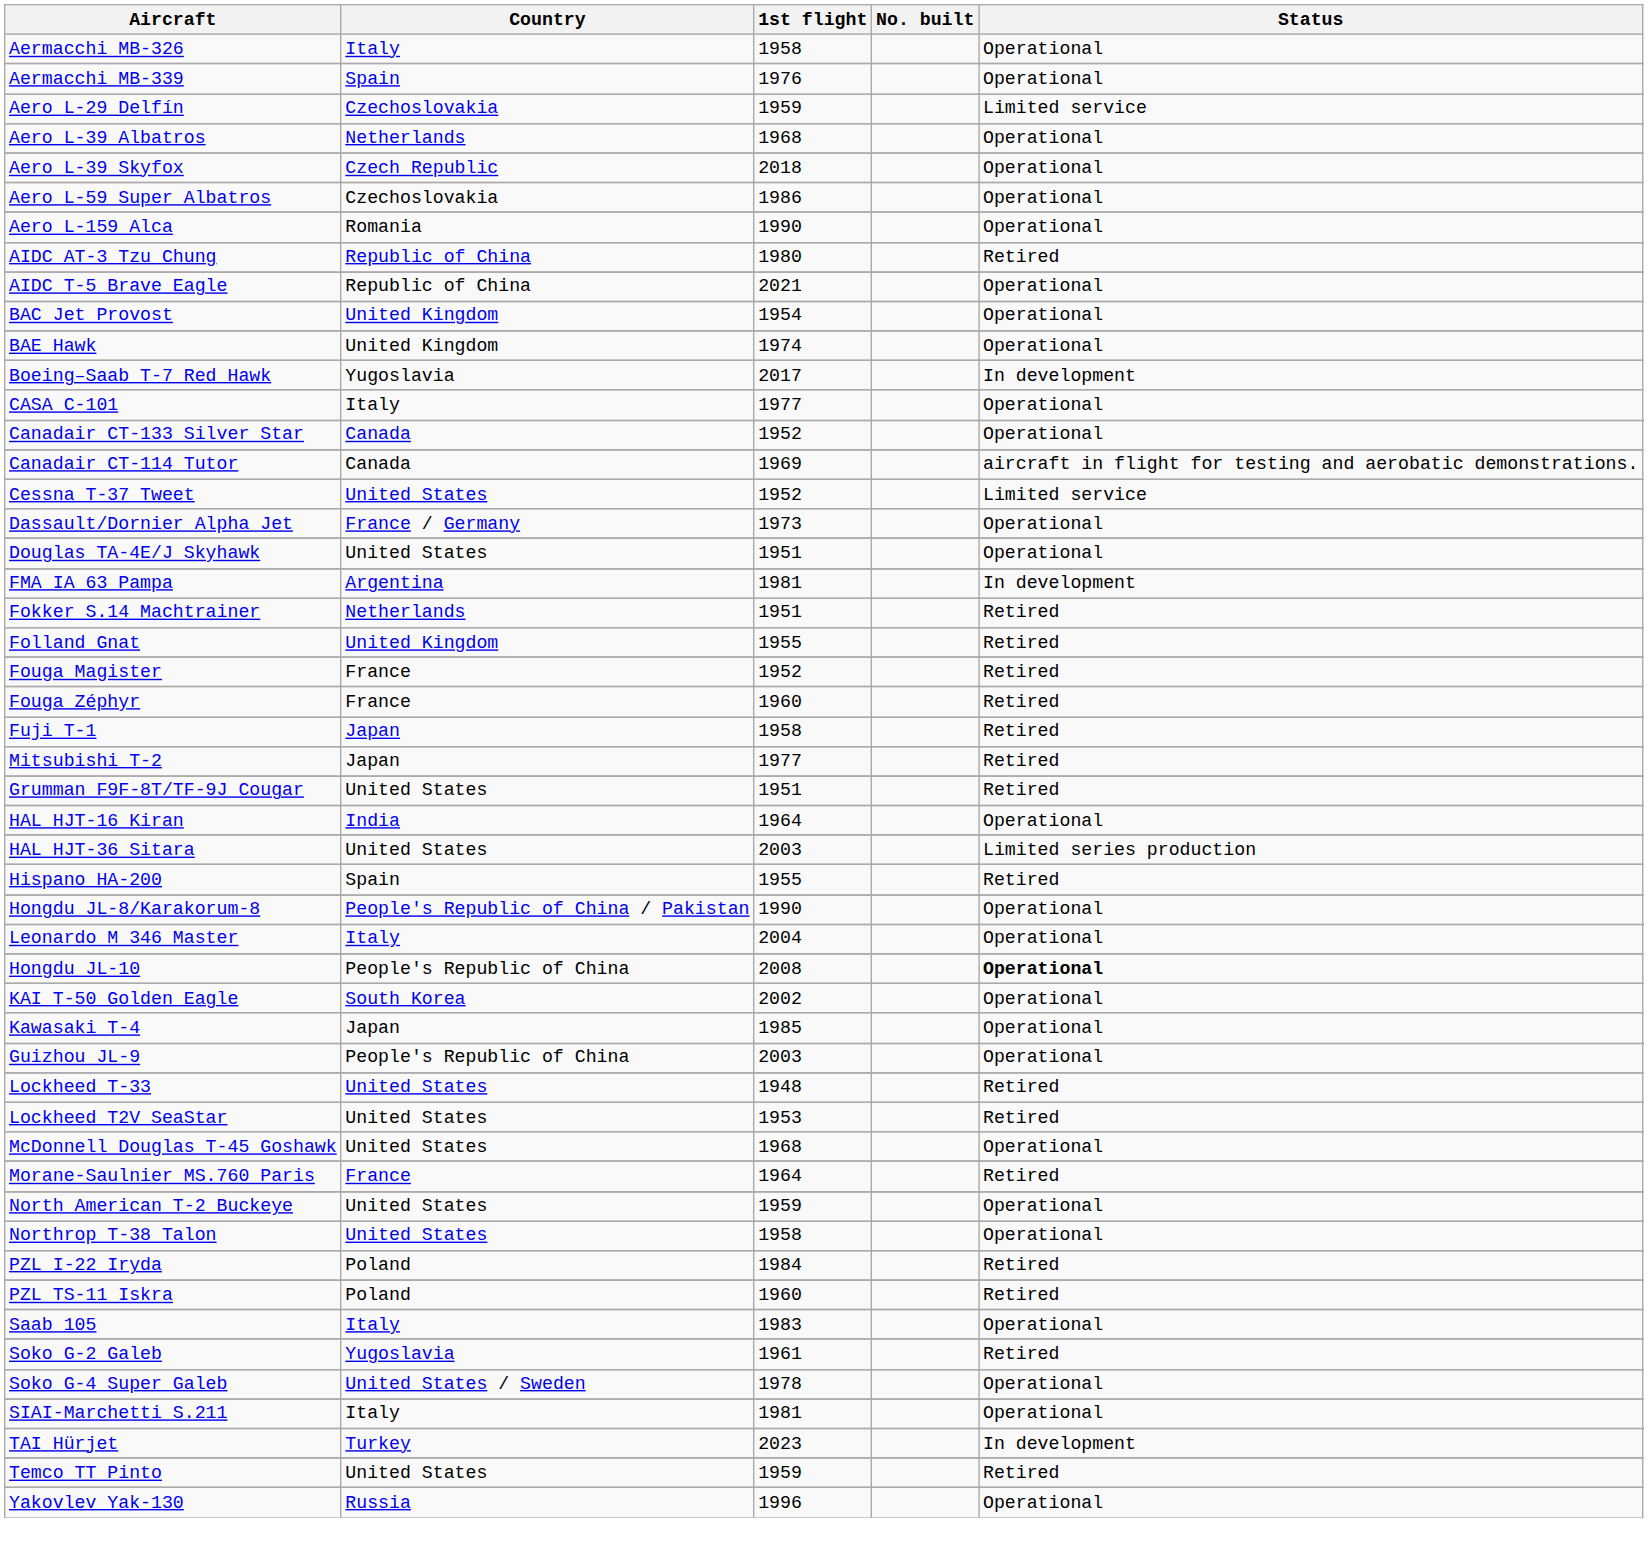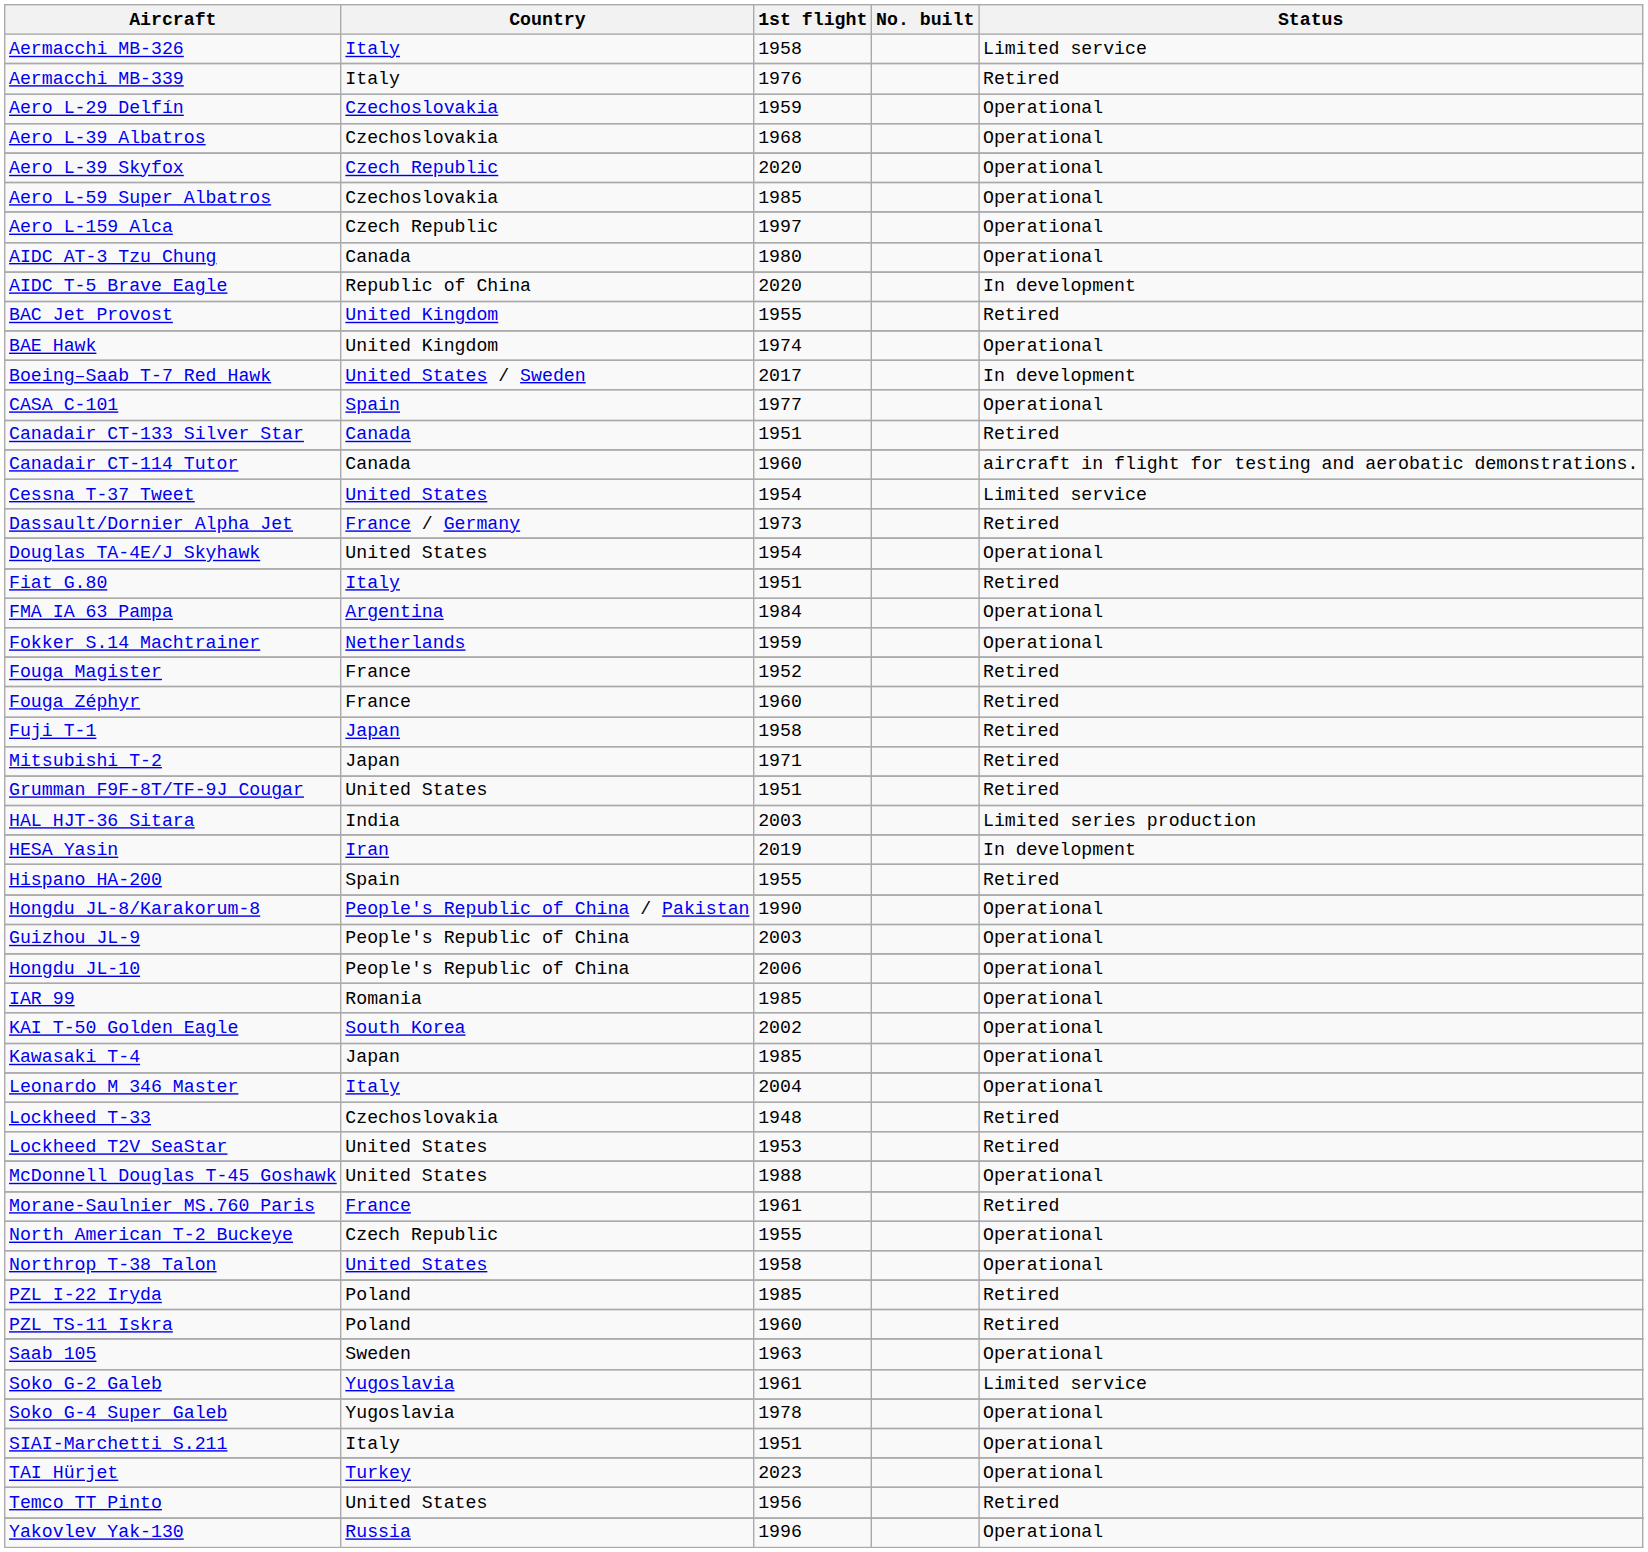 <table class="wikitable sortable">
 <tr>
 <th>Aircraft</th>
 <th>Country</th>
 <th>1st flight</th>
 <th>No. built</th>
 <th>Status</th>
 </tr>
 <tr>
 <td><a href='#'>Aermacchi MB-326</a></td>
 <td><a href='#'>Italy</a></td>
 <td>1958</td>
 <td></td>
-<td>Operational</td>
+<td>Limited service</td>
 </tr>
 <tr>
 </tr>
 <tr>
 <td><a href='#'>Aermacchi MB-339</a></td>
-<td><a href='#'>Spain</a></td>
+<td>Italy</td>
 <td>1976</td>
 <td></td>
-<td>Operational</td>
+<td>Retired</td>
 </tr>
 <tr>
 </tr>
 <tr>
 <td><a href='#'>Aero L-29 Delfín</a></td>
 <td><a href='#'>Czechoslovakia</a></td>
 <td>1959</td>
 <td></td>
-<td>Limited service</td>
+<td>Operational</td>
 </tr>
 <tr>
 </tr>
 <tr>
 <td><a href='#'>Aero L-39 Albatros</a></td>
-<td><a href='#'>Netherlands</a></td>
+<td>Czechoslovakia</td>
 <td>1968</td>
 <td></td>
 <td>Operational</td>
 </tr>
 <tr>
 </tr>
 <tr>
 <td><a href='#'>Aero L-39 Skyfox</a></td>
 <td><a href='#'>Czech Republic</a></td>
-<td>2018</td>
+<td>2020</td>
 <td></td>
 <td>Operational</td>
 </tr>
 <tr>
 </tr>
 <tr>
 <td><a href='#'>Aero L-59 Super Albatros</a></td>
 <td>Czechoslovakia</td>
-<td>1986</td>
+<td>1985</td>
 <td></td>
 <td>Operational</td>
 </tr>
 <tr>
 </tr>
 <tr>
 <td><a href='#'>Aero L-159 Alca</a></td>
-<td>Romania</td>
-<td>1990</td>
+<td>Czech Republic</td>
+<td>1997</td>
 <td></td>
 <td>Operational</td>
 </tr>
 <tr>
 </tr>
 <tr>
 <td><a href='#'>AIDC AT-3 Tzu Chung</a></td>
-<td><a href='#'>Republic of China</a></td>
+<td>Canada</td>
 <td>1980</td>
 <td></td>
-<td>Retired</td>
+<td>Operational</td>
 </tr>
 <tr>
 </tr>
 <tr>
 <td><a href='#'>AIDC T-5 Brave Eagle</a></td>
 <td>Republic of China</td>
-<td>2021</td>
+<td>2020</td>
 <td></td>
-<td>Operational</td>
+<td>In development</td>
 </tr>
 <tr>
 </tr>
 <tr>
 <td><a href='#'>BAC Jet Provost</a></td>
 <td><a href='#'>United Kingdom</a></td>
-<td>1954</td>
+<td>1955</td>
 <td></td>
-<td>Operational</td>
+<td>Retired</td>
 </tr>
 <tr>
 </tr>
 <tr>
 <td><a href='#'>BAE Hawk</a></td>
 <td>United Kingdom</td>
 <td>1974</td>
 <td></td>
 <td>Operational</td>
 </tr>
 <tr>
 </tr>
 <tr>
 <td><a href='#'>Boeing–Saab T-7 Red Hawk</a></td>
-<td>Yugoslavia</td>
+<td><a href='#'>United States</a> / <a href='#'>Sweden</a></td>
 <td>2017</td>
 <td></td>
 <td>In development</td>
 </tr>
 <tr>
 </tr>
 <tr>
 <td><a href='#'>CASA C-101</a></td>
-<td>Italy</td>
+<td><a href='#'>Spain</a></td>
 <td>1977</td>
 <td></td>
 <td>Operational</td>
 </tr>
 <tr>
 </tr>
 <tr>
 <td><a href='#'>Canadair CT-133 Silver Star</a></td>
 <td><a href='#'>Canada</a></td>
-<td>1952</td>
+<td>1951</td>
 <td></td>
-<td>Operational</td>
+<td>Retired</td>
 </tr>
 <tr>
 </tr>
 <tr>
 <td><a href='#'>Canadair CT-114 Tutor</a></td>
 <td>Canada</td>
-<td>1969</td>
+<td>1960</td>
 <td></td>
 <td>aircraft in flight for testing and aerobatic demonstrations.</td>
 </tr>
 <tr>
 </tr>
 <tr>
 <td><a href='#'>Cessna T-37 Tweet</a></td>
 <td><a href='#'>United States</a></td>
-<td>1952</td>
+<td>1954</td>
 <td></td>
 <td>Limited service</td>
 </tr>
 <tr>
 </tr>
 <tr>
 <td><a href='#'>Dassault/Dornier Alpha Jet</a></td>
 <td><a href='#'>France</a> / <a href='#'>Germany</a></td>
 <td>1973</td>
 <td></td>
-<td>Operational</td>
+<td>Retired</td>
 </tr>
 <tr>
 </tr>
 <tr>
 <td><a href='#'>Douglas TA-4E/J Skyhawk</a></td>
 <td>United States</td>
-<td>1951</td>
+<td>1954</td>
 <td></td>
 <td>Operational</td>
 </tr>
 <tr>
 </tr>
 <tr>
-</tr>
-<tr>
-<td><a href='#'>FMA IA 63 Pampa</a></td>
-<td><a href='#'>Argentina</a></td>
-<td>1981</td>
-<td></td>
-<td>In development</td>
-</tr>
-<tr>
-</tr>
-<tr>
-<td><a href='#'>Fokker S.14 Machtrainer</a></td>
-<td><a href='#'>Netherlands</a></td>
+<td><a href='#'>Fiat G.80</a></td>
+<td><a href='#'>Italy</a></td>
 <td>1951</td>
 <td></td>
 <td>Retired</td>
 </tr>
 <tr>
 </tr>
 <tr>
-<td><a href='#'>Folland Gnat</a></td>
-<td><a href='#'>United Kingdom</a></td>
-<td>1955</td>
+<td><a href='#'>FMA IA 63 Pampa</a></td>
+<td><a href='#'>Argentina</a></td>
+<td>1984</td>
 <td></td>
-<td>Retired</td>
+<td>Operational</td>
+</tr>
+<tr>
+</tr>
+<tr>
+<td><a href='#'>Fokker S.14 Machtrainer</a></td>
+<td><a href='#'>Netherlands</a></td>
+<td>1959</td>
+<td></td>
+<td>Operational</td>
+</tr>
+<tr>
 </tr>
 <tr>
 </tr>
 <tr>
 <td><a href='#'>Fouga Magister</a></td>
 <td>France</td>
 <td>1952</td>
 <td></td>
 <td>Retired</td>
 </tr>
 <tr>
 </tr>
 <tr>
 <td><a href='#'>Fouga Zéphyr</a></td>
 <td>France</td>
 <td>1960</td>
 <td></td>
 <td>Retired</td>
 </tr>
 <tr>
 </tr>
 <tr>
 <td><a href='#'>Fuji T-1</a></td>
 <td><a href='#'>Japan</a></td>
 <td>1958</td>
 <td></td>
 <td>Retired</td>
 </tr>
 <tr>
 </tr>
 <tr>
 <td><a href='#'>Mitsubishi T-2</a></td>
 <td>Japan</td>
-<td>1977</td>
+<td>1971</td>
 <td></td>
 <td>Retired</td>
 </tr>
 <tr>
 </tr>
 <tr>
 <td><a href='#'>Grumman F9F-8T/TF-9J Cougar</a></td>
 <td>United States</td>
 <td>1951</td>
 <td></td>
 <td>Retired</td>
 </tr>
 <tr>
 </tr>
 <tr>
-<td><a href='#'>HAL HJT-16 Kiran</a></td>
-<td><a href='#'>India</a></td>
-<td>1964</td>
-<td></td>
-<td>Operational</td>
-</tr>
-<tr>
 </tr>
 <tr>
 <td><a href='#'>HAL HJT-36 Sitara</a></td>
-<td>United States</td>
+<td>India</td>
 <td>2003</td>
 <td></td>
 <td>Limited series production</td>
 </tr>
 <tr>
+</tr>
+<tr>
+<td><a href='#'>HESA Yasin</a></td>
+<td><a href='#'>Iran</a></td>
+<td>2019</td>
+<td></td>
+<td>In development</td>
 </tr>
 <tr>
 </tr>
 <tr>
 <td><a href='#'>Hispano HA-200</a></td>
 <td>Spain</td>
 <td>1955</td>
 <td></td>
 <td>Retired</td>
 </tr>
 <tr>
 </tr>
 <tr>
 <td><a href='#'>Hongdu JL-8/Karakorum-8</a></td>
 <td><a href='#'>People's Republic of China</a> / <a href='#'>Pakistan</a></td>
 <td>1990</td>
 <td></td>
 <td>Operational</td>
 </tr>
 <tr>
 </tr>
 <tr>
-<td><a href='#'>Leonardo M 346 Master</a></td>
-<td><a href='#'>Italy</a></td>
-<td>2004</td>
+<td><a href='#'>Guizhou JL-9</a></td>
+<td>People's Republic of China</td>
+<td>2003</td>
 <td></td>
 <td>Operational</td>
 </tr>
 <tr>
 </tr>
 <tr>
 <td><a href='#'>Hongdu JL-10</a></td>
 <td>People's Republic of China</td>
-<td>2008</td>
+<td>2006</td>
 <td></td>
-<td><strong>Operational</strong></td>
+<td>Operational</td>
 </tr>
 <tr>
+</tr>
+<tr>
+<td><a href='#'>IAR 99</a></td>
+<td>Romania</td>
+<td>1985</td>
+<td></td>
+<td>Operational</td>
 </tr>
 <tr>
 </tr>
 <tr>
 <td><a href='#'>KAI T-50 Golden Eagle</a></td>
 <td><a href='#'>South Korea</a></td>
 <td>2002</td>
 <td></td>
 <td>Operational</td>
 </tr>
 <tr>
 </tr>
 <tr>
 <td><a href='#'>Kawasaki T-4</a></td>
 <td>Japan</td>
 <td>1985</td>
 <td></td>
 <td>Operational</td>
 </tr>
 <tr>
 </tr>
 <tr>
-<td><a href='#'>Guizhou JL-9</a></td>
-<td>People's Republic of China</td>
-<td>2003</td>
+<td><a href='#'>Leonardo M 346 Master</a></td>
+<td><a href='#'>Italy</a></td>
+<td>2004</td>
 <td></td>
 <td>Operational</td>
 </tr>
 <tr>
 </tr>
 <tr>
 <td><a href='#'>Lockheed T-33</a></td>
-<td><a href='#'>United States</a></td>
+<td>Czechoslovakia</td>
 <td>1948</td>
 <td></td>
 <td>Retired</td>
 </tr>
 <tr>
 </tr>
 <tr>
 <td><a href='#'>Lockheed T2V SeaStar</a></td>
 <td>United States</td>
 <td>1953</td>
 <td></td>
 <td>Retired</td>
 </tr>
 <tr>
 </tr>
 <tr>
 <td><a href='#'>McDonnell Douglas T-45 Goshawk</a></td>
 <td>United States</td>
-<td>1968</td>
+<td>1988</td>
 <td></td>
 <td>Operational</td>
 </tr>
 <tr>
 </tr>
 <tr>
 <td><a href='#'>Morane-Saulnier MS.760 Paris</a></td>
 <td><a href='#'>France</a></td>
-<td>1964</td>
+<td>1961</td>
 <td></td>
 <td>Retired</td>
 </tr>
 <tr>
 </tr>
 <tr>
 <td><a href='#'>North American T-2 Buckeye</a></td>
-<td>United States</td>
-<td>1959</td>
+<td>Czech Republic</td>
+<td>1955</td>
 <td></td>
 <td>Operational</td>
 </tr>
 <tr>
 </tr>
 <tr>
 <td><a href='#'>Northrop T-38 Talon</a></td>
 <td><a href='#'>United States</a></td>
 <td>1958</td>
 <td></td>
 <td>Operational</td>
 </tr>
 <tr>
 </tr>
 <tr>
 <td><a href='#'>PZL I-22 Iryda</a></td>
 <td>Poland</td>
-<td>1984</td>
+<td>1985</td>
 <td></td>
 <td>Retired</td>
 </tr>
 <tr>
 </tr>
 <tr>
 <td><a href='#'>PZL TS-11 Iskra</a></td>
 <td>Poland</td>
 <td>1960</td>
 <td></td>
 <td>Retired</td>
 </tr>
 <tr>
 </tr>
 <tr>
 <td><a href='#'>Saab 105</a></td>
-<td><a href='#'>Italy</a></td>
-<td>1983</td>
+<td>Sweden</td>
+<td>1963</td>
 <td></td>
 <td>Operational</td>
 </tr>
 <tr>
 </tr>
 <tr>
 <td><a href='#'>Soko G-2 Galeb</a></td>
 <td><a href='#'>Yugoslavia</a></td>
 <td>1961</td>
 <td></td>
-<td>Retired</td>
+<td>Limited service</td>
 </tr>
 <tr>
 </tr>
 <tr>
 <td><a href='#'>Soko G-4 Super Galeb</a></td>
-<td><a href='#'>United States</a> / <a href='#'>Sweden</a></td>
+<td>Yugoslavia</td>
 <td>1978</td>
 <td></td>
 <td>Operational</td>
 </tr>
 <tr>
 </tr>
 <tr>
 <td><a href='#'>SIAI-Marchetti S.211</a></td>
 <td>Italy</td>
-<td>1981</td>
+<td>1951</td>
 <td></td>
 <td>Operational</td>
 </tr>
 <tr>
 </tr>
 <tr>
 <td><a href='#'>TAI Hürjet</a></td>
 <td><a href='#'>Turkey</a></td>
 <td>2023</td>
 <td></td>
-<td>In development</td>
+<td>Operational</td>
 </tr>
 <tr>
 </tr>
 <tr>
 <td><a href='#'>Temco TT Pinto</a></td>
 <td>United States</td>
-<td>1959</td>
+<td>1956</td>
 <td></td>
 <td>Retired</td>
 </tr>
 <tr>
 </tr>
 <tr>
 <td><a href='#'>Yakovlev Yak-130</a></td>
 <td><a href='#'>Russia</a></td>
 <td>1996</td>
 <td></td>
 <td>Operational</td>
 </tr>
 </table>
